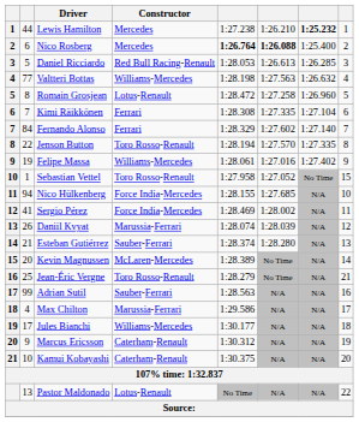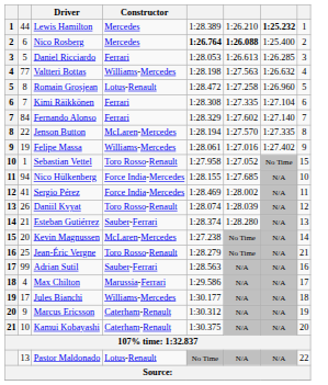 <table class="wikitable sortable" style="font-size:85%">
 <tr>
 <th scope="col"></th>
 <th scope="col"></th>
 <th scope="col">Driver</th>
 <th scope="col">Constructor</th>
 <th scope="col"></th>
 <th scope="col"></th>
 <th scope="col"></th>
 <th scope="col"></th>
 </tr>
 <tr>
 <th scope="row">1</th>
 <td align="center">44</td>
 <td data-sort-value="HAM"> <a href='#'>Lewis Hamilton</a></td>
 <td><a href='#'>Mercedes</a></td>
-<td>1:27.238</td>
+<td>1:28.389</td>
 <td>1:26.210</td>
 <td><strong>1:25.232</strong></td>
 <td align="center">1</td>
 </tr>
 <tr>
 <th scope="row">2</th>
 <td align="center">6</td>
 <td data-sort-value="ROS"> <a href='#'>Nico Rosberg</a></td>
 <td><a href='#'>Mercedes</a></td>
 <td><strong>1:26.764</strong></td>
 <td><strong>1:26.088</strong></td>
 <td>1:25.400</td>
 <td align="center">2</td>
 </tr>
 <tr>
 <th scope="row">3</th>
 <td align="center">5</td>
 <td data-sort-value="RIC"> <a href='#'>Daniel Ricciardo</a></td>
-<td><a href='#'>Red Bull Racing</a>-<a href='#'>Renault</a></td>
+<td><a href='#'>Ferrari</a></td>
 <td>1:28.053</td>
 <td>1:26.613</td>
 <td>1:26.285</td>
 <td align="center">3</td>
 </tr>
 <tr>
 <th scope="row">4</th>
 <td align="center">77</td>
 <td data-sort-value="BOT"> <a href='#'>Valtteri Bottas</a></td>
 <td><a href='#'>Williams</a>-<a href='#'>Mercedes</a></td>
 <td>1:28.198</td>
 <td>1:27.563</td>
 <td>1:26.632</td>
 <td align="center">4</td>
 </tr>
 <tr>
 <th scope="row">5</th>
 <td align="center">8</td>
 <td data-sort-value="GRO"> <a href='#'>Romain Grosjean</a></td>
 <td><a href='#'>Lotus</a>-<a href='#'>Renault</a></td>
 <td>1:28.472</td>
 <td>1:27.258</td>
 <td>1:26.960</td>
 <td align="center">5</td>
 </tr>
 <tr>
 <th scope="row">6</th>
 <td align="center">7</td>
 <td data-sort-value="RAI"> <a href='#'>Kimi Räikkönen</a></td>
 <td><a href='#'>Ferrari</a></td>
 <td>1:28.308</td>
 <td>1:27.335</td>
 <td>1:27.104</td>
 <td align="center">6</td>
 </tr>
 <tr>
 <th scope="row">7</th>
 <td align="center">84</td>
 <td data-sort-value="ALO"> <a href='#'>Fernando Alonso</a></td>
 <td><a href='#'>Ferrari</a></td>
 <td>1:28.329</td>
 <td>1:27.602</td>
 <td>1:27.140</td>
 <td align="center">7</td>
 </tr>
 <tr>
 <th scope="row">8</th>
 <td align="center">22</td>
 <td data-sort-value="BUT"> <a href='#'>Jenson Button</a></td>
-<td><a href='#'>Toro Rosso</a>-<a href='#'>Renault</a></td>
+<td><a href='#'>McLaren</a>-<a href='#'>Mercedes</a></td>
 <td>1:28.194</td>
 <td>1:27.570</td>
 <td>1:27.335</td>
 <td align="center">8</td>
 </tr>
 <tr>
 <th scope="row">9</th>
 <td align="center">19</td>
 <td data-sort-value="MAS"> <a href='#'>Felipe Massa</a></td>
 <td><a href='#'>Williams</a>-<a href='#'>Mercedes</a></td>
 <td>1:28.061</td>
 <td>1:27.016</td>
 <td>1:27.402</td>
 <td align="center">9</td>
 </tr>
 <tr>
 <th scope="row">10</th>
 <td align="center">1</td>
 <td data-sort-value="VET"> <a href='#'>Sebastian Vettel</a></td>
 <td><a href='#'>Toro Rosso</a>-<a href='#'>Renault</a></td>
 <td>1:27.958</td>
 <td>1:27.052</td>
 <td style="background: silver" align="center" data-sort-value="10"><small>No Time</small></td>
 <td align="center">15</td>
 </tr>
 <tr>
 <th scope="row">11</th>
 <td align="center">94</td>
 <td data-sort-value="HUL"> <a href='#'>Nico Hülkenberg</a></td>
 <td><a href='#'>Force India</a>-<a href='#'>Mercedes</a></td>
 <td>1:28.155</td>
 <td>1:27.685</td>
 <td style="background: silver" align="center" data-sort-value="11"><small>N/A</small></td>
 <td align="center">10</td>
 </tr>
 <tr>
 <th scope="row">12</th>
 <td align="center">41</td>
 <td data-sort-value="PER"> <a href='#'>Sergio Pérez</a></td>
 <td><a href='#'>Force India</a>-<a href='#'>Mercedes</a></td>
 <td>1:28.469</td>
 <td>1:28.002</td>
 <td style="background: silver" align="center" data-sort-value="12"><small>N/A</small></td>
 <td align="center">11</td>
 </tr>
 <tr>
 <th scope="row">13</th>
 <td align="center">26</td>
 <td data-sort-value="KVY"> <a href='#'>Daniil Kvyat</a></td>
-<td><a href='#'>Marussia</a>-<a href='#'>Ferrari</a></td>
+<td><a href='#'>Toro Rosso</a>-<a href='#'>Renault</a></td>
 <td>1:28.074</td>
 <td>1:28.039</td>
 <td style="background: silver" align="center" data-sort-value="13"><small>N/A</small></td>
 <td align="center">12</td>
 </tr>
 <tr>
 <th scope="row">14</th>
 <td align="center">21</td>
 <td data-sort-value="GUT"> <a href='#'>Esteban Gutiérrez</a></td>
 <td><a href='#'>Sauber</a>-<a href='#'>Ferrari</a></td>
 <td>1:28.374</td>
 <td>1:28.280</td>
 <td style="background: silver" align="center" data-sort-value="14"><small>N/A</small></td>
 <td align="center">13</td>
 </tr>
 <tr>
 <th scope="row">15</th>
 <td align="center">20</td>
 <td data-sort-value="MAG"> <a href='#'>Kevin Magnussen</a></td>
 <td><a href='#'>McLaren</a>-<a href='#'>Mercedes</a></td>
-<td>1:28.389</td>
+<td>1:27.238</td>
 <td style="background: silver" align="center" data-sort-value="15"><small>No Time</small></td>
 <td style="background: silver" align="center" data-sort-value="15"><small>N/A</small></td>
 <td align="center">14</td>
 </tr>
 <tr>
 <th scope="row">16</th>
 <td align="center">25</td>
 <td data-sort-value="VER"> <a href='#'>Jean-Éric Vergne</a></td>
 <td><a href='#'>Toro Rosso</a>-<a href='#'>Renault</a></td>
 <td>1:28.279</td>
 <td style="background: silver" align="center" data-sort-value="16"><small>No Time</small></td>
 <td style="background: silver" align="center" data-sort-value="16"><small>N/A</small></td>
 <td align="center">21</td>
 </tr>
 <tr>
 <th scope="row">17</th>
 <td align="center">99</td>
 <td data-sort-value="SUT"> <a href='#'>Adrian Sutil</a></td>
 <td><a href='#'>Sauber</a>-<a href='#'>Ferrari</a></td>
 <td>1:28.563</td>
 <td style="background: silver" align="center" data-sort-value="17"><small>N/A</small></td>
 <td style="background: silver" align="center" data-sort-value="17"><small>N/A</small></td>
 <td align="center">16</td>
 </tr>
 <tr>
 <th scope="row">18</th>
 <td align="center">4</td>
 <td data-sort-value="CHI"> <a href='#'>Max Chilton</a></td>
 <td><a href='#'>Marussia</a>-<a href='#'>Ferrari</a></td>
 <td>1:29.586</td>
 <td style="background: silver" align="center" data-sort-value="18"><small>N/A</small></td>
 <td style="background: silver" align="center" data-sort-value="18"><small>N/A</small></td>
 <td align="center">17</td>
 </tr>
 <tr>
 <th scope="row">19</th>
 <td align="center">17</td>
 <td data-sort-value="BIA"> <a href='#'>Jules Bianchi</a></td>
 <td><a href='#'>Williams</a>-<a href='#'>Mercedes</a></td>
 <td>1:30.177</td>
 <td style="background: silver" align="center" data-sort-value="19"><small>N/A</small></td>
 <td style="background: silver" align="center" data-sort-value="19"><small>N/A</small></td>
 <td align="center">18</td>
 </tr>
 <tr>
 <th scope="row">20</th>
 <td align="center">9</td>
 <td data-sort-value="ERI"> <a href='#'>Marcus Ericsson</a></td>
 <td><a href='#'>Caterham</a>-<a href='#'>Renault</a></td>
 <td>1:30.312</td>
 <td style="background: silver" align="center" data-sort-value="20"><small>N/A</small></td>
 <td style="background: silver" align="center" data-sort-value="20"><small>N/A</small></td>
 <td align="center">19</td>
 </tr>
 <tr>
 <th scope="row">21</th>
 <td align="center">10</td>
 <td data-sort-value="KOB"> <a href='#'>Kamui Kobayashi</a></td>
 <td><a href='#'>Caterham</a>-<a href='#'>Renault</a></td>
 <td>1:30.375</td>
 <td style="background: silver" align="center" data-sort-value="21"><small>N/A</small></td>
 <td style="background: silver" align="center" data-sort-value="21"><small>N/A</small></td>
 <td align="center">20</td>
 </tr>
 <tr class="sortbottom">
 <th colspan="8">107% time: 1:32.837</th>
 </tr>
 <tr>
 <th data-sort-value="22" scope="row"></th>
 <td align="center">13</td>
 <td data-sort-value="MAL"> <a href='#'>Pastor Maldonado</a></td>
 <td><a href='#'>Lotus</a>-<a href='#'>Renault</a></td>
 <td style="background: silver" align="center" data-sort-value="22"><small>No Time</small></td>
 <td style="background: silver" align="center" data-sort-value="22"><small>N/A</small></td>
 <td style="background: silver" align="center" data-sort-value="22"><small>N/A</small></td>
 <td align="center">22</td>
 </tr>
 <tr class="sortbottom">
 <th colspan="8">Source:</th>
 </tr>
 <tr>
 </tr>
 </table>
